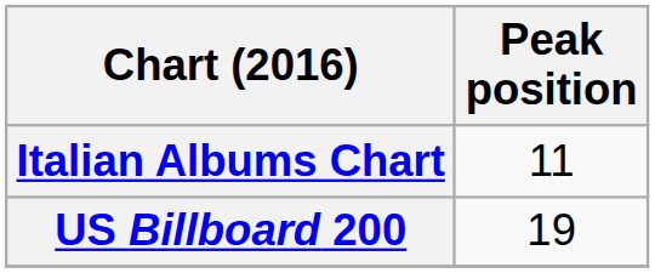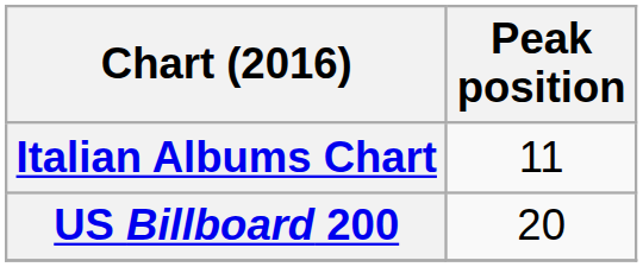 <table class="wikitable sortable plainrowheaders" style="text-align:center">
 <tr>
 <th>Chart (2016)</th>
 <th>Peak <br>position</th>
 </tr>
 <tr>
 <th scope="row"><a href='#'>Italian Albums Chart</a></th>
 <td align="center">11</td>
 </tr>
 <tr>
 <th scope="row"><a href='#'>US <em>Billboard</em> 200</a></th>
-<td style="text-align:center;">19</td>
+<td style="text-align:center;">20</td>
 </tr>
 <tr>
 </tr>
 </table>
